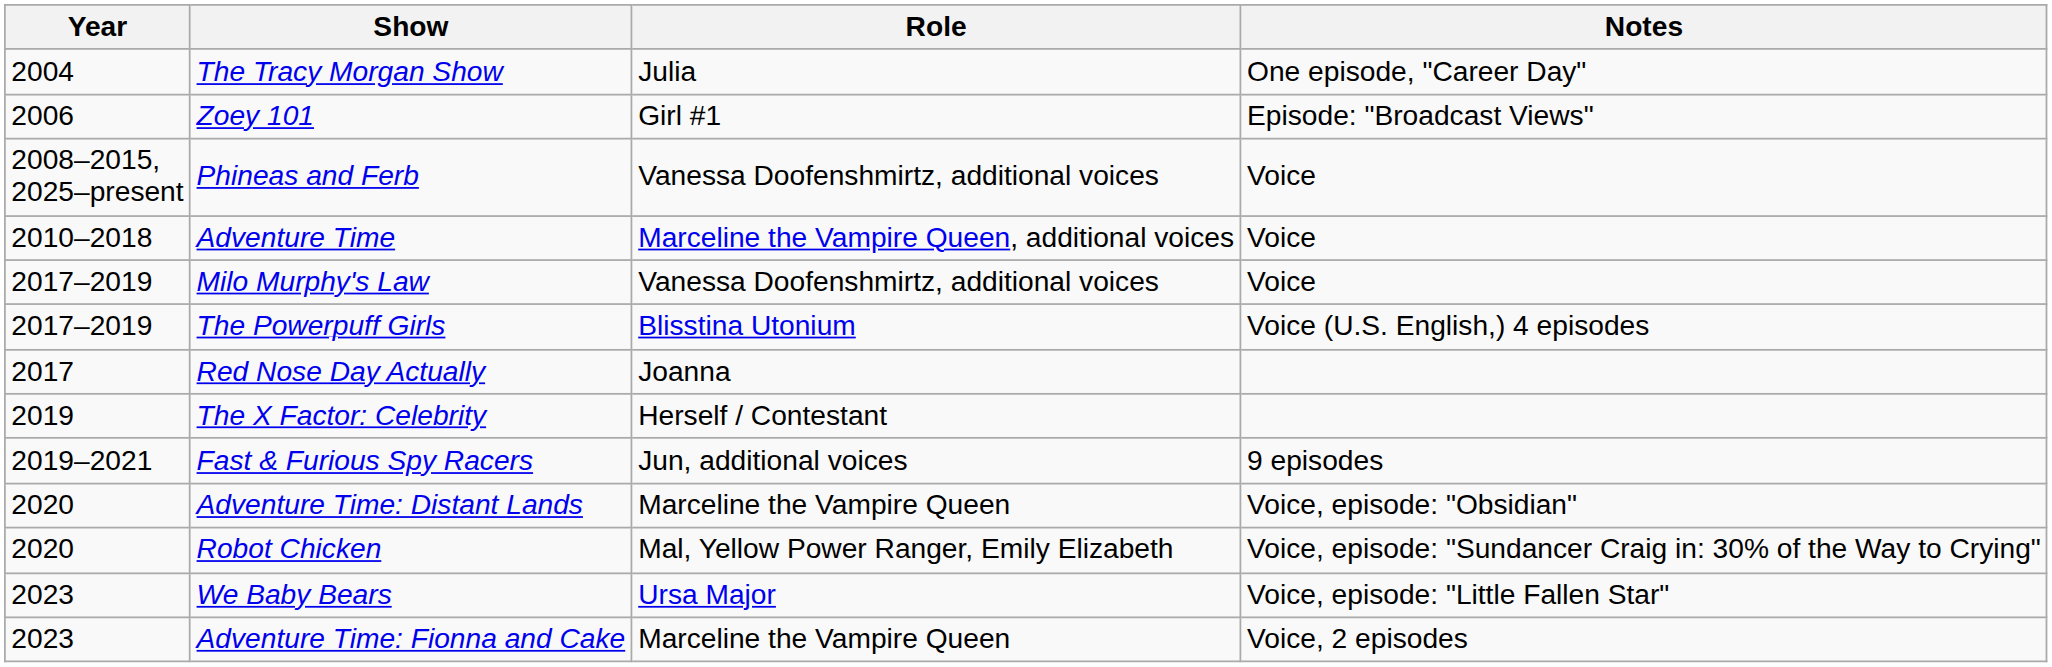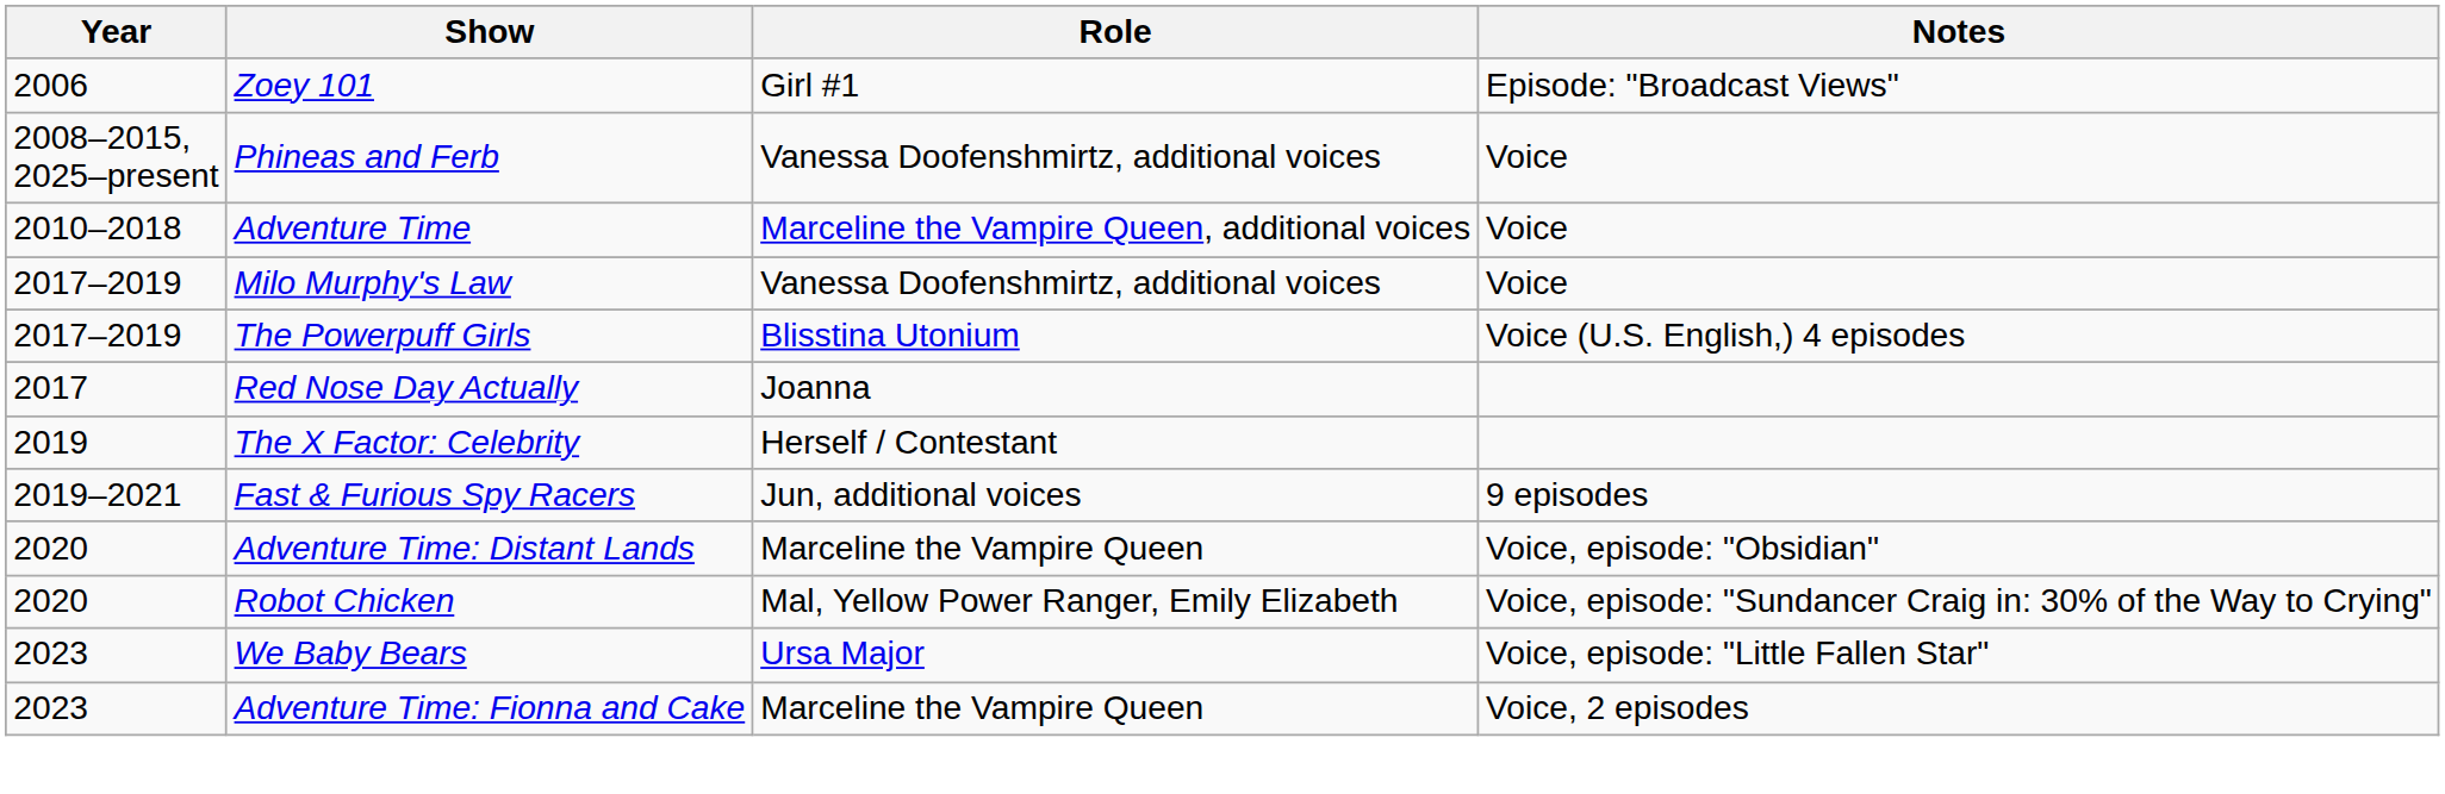 <table class="wikitable">
 <tr>
 <th>Year</th>
 <th>Show</th>
 <th>Role</th>
 <th>Notes</th>
-</tr>
-<tr>
-<td>2004</td>
-<td><em><a href='#'>The Tracy Morgan Show</a></em></td>
-<td>Julia</td>
-<td>One episode, "Career Day"</td>
 </tr>
 <tr>
 <td>2006</td>
 <td><em><a href='#'>Zoey 101</a></em></td>
 <td>Girl #1</td>
 <td>Episode: "Broadcast Views"</td>
 </tr>
 <tr>
 <td>2008–2015,<br>2025–present</td>
 <td><em><a href='#'>Phineas and Ferb</a></em></td>
 <td>Vanessa Doofenshmirtz, additional voices</td>
 <td>Voice</td>
 </tr>
 <tr>
 <td>2010–2018</td>
 <td><em><a href='#'>Adventure Time</a></em></td>
 <td><a href='#'>Marceline the Vampire Queen</a>, additional voices</td>
 <td>Voice</td>
 </tr>
 <tr>
 <td>2017–2019</td>
 <td><em><a href='#'>Milo Murphy's Law</a></em></td>
 <td>Vanessa Doofenshmirtz, additional voices</td>
 <td>Voice</td>
 </tr>
 <tr>
 <td>2017–2019</td>
 <td><em><a href='#'>The Powerpuff Girls</a></em></td>
 <td><a href='#'>Blisstina Utonium</a></td>
 <td>Voice (U.S. English,) 4 episodes<em></em></td>
 </tr>
 <tr>
 <td>2017</td>
 <td><em><a href='#'>Red Nose Day Actually</a></em></td>
 <td>Joanna</td>
 <td></td>
 </tr>
 <tr>
 <td>2019</td>
 <td><em><a href='#'>The X Factor: Celebrity</a></em></td>
 <td>Herself / Contestant</td>
 <td></td>
 </tr>
 <tr>
 <td>2019–2021</td>
 <td><em><a href='#'>Fast & Furious Spy Racers</a></em></td>
 <td>Jun, additional voices</td>
 <td>9 episodes<em></em></td>
 </tr>
 <tr>
 <td>2020</td>
 <td><em><a href='#'>Adventure Time: Distant Lands</a></em></td>
 <td>Marceline the Vampire Queen</td>
 <td>Voice, episode: "Obsidian"<em></em></td>
 </tr>
 <tr>
 <td>2020</td>
 <td><em><a href='#'>Robot Chicken</a></em></td>
 <td>Mal, Yellow Power Ranger, Emily Elizabeth</td>
 <td>Voice, episode: "Sundancer Craig in: 30% of the Way to Crying"</td>
 </tr>
 <tr>
 <td>2023</td>
 <td><em><a href='#'>We Baby Bears</a></em></td>
 <td><a href='#'>Ursa Major</a></td>
 <td>Voice, episode: "Little Fallen Star"</td>
 </tr>
 <tr>
 <td>2023</td>
 <td><em><a href='#'>Adventure Time: Fionna and Cake</a></em></td>
 <td>Marceline the Vampire Queen</td>
 <td>Voice, 2 episodes<em></em></td>
 </tr>
 </table>
